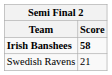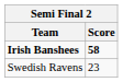 <table class="wikitable">
 <tr>
 <th colspan="2">Semi Final 2</th>
 </tr>
 <tr>
 <th>Team</th>
 <th>Score</th>
 </tr>
 <tr>
 <td><strong>Irish Banshees</strong></td>
 <td><strong>58</strong></td>
 </tr>
 <tr>
 <td>Swedish Ravens</td>
-<td>21</td>
+<td>23</td>
 </tr>
 </table>
